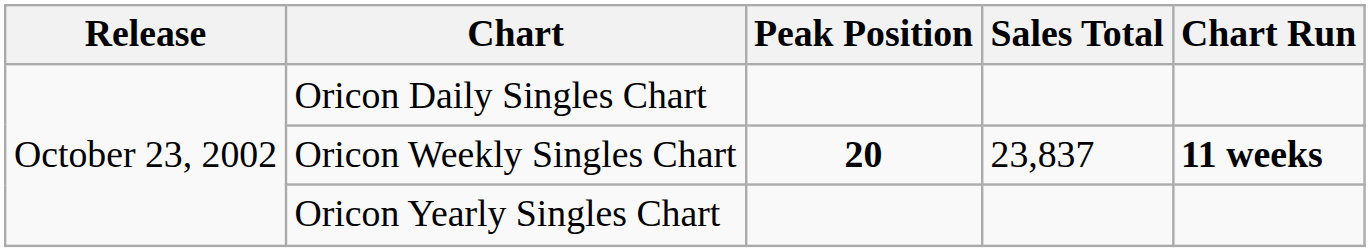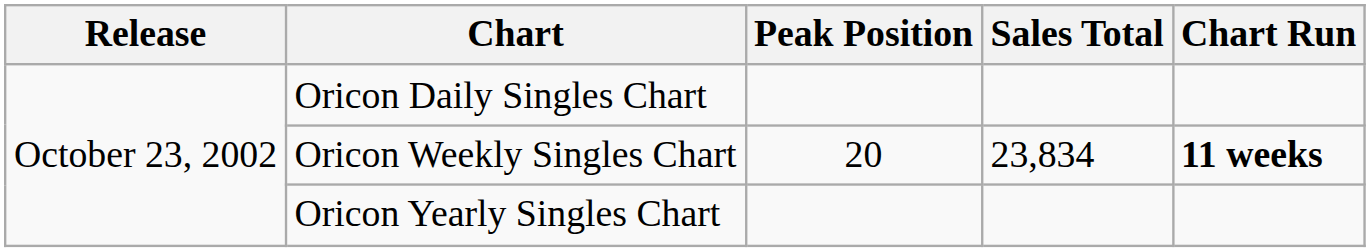 <table class="wikitable">
 <tr>
 <th>Release</th>
 <th>Chart</th>
 <th>Peak Position</th>
 <th>Sales Total</th>
 <th>Chart Run</th>
 </tr>
 <tr>
 <td rowspan="3">October 23, 2002</td>
 <td>Oricon Daily Singles Chart</td>
 <td align="center"></td>
 <td></td>
 <td></td>
 </tr>
 <tr>
 <td>Oricon Weekly Singles Chart</td>
-<td align="center"><strong>20</strong></td>
-<td>23,837</td>
+<td align="center">20</td>
+<td>23,834</td>
 <td><strong>11 weeks</strong></td>
 </tr>
 <tr>
 <td>Oricon Yearly Singles Chart</td>
 <td align="center"></td>
 <td></td>
 <td></td>
 </tr>
 </table>
